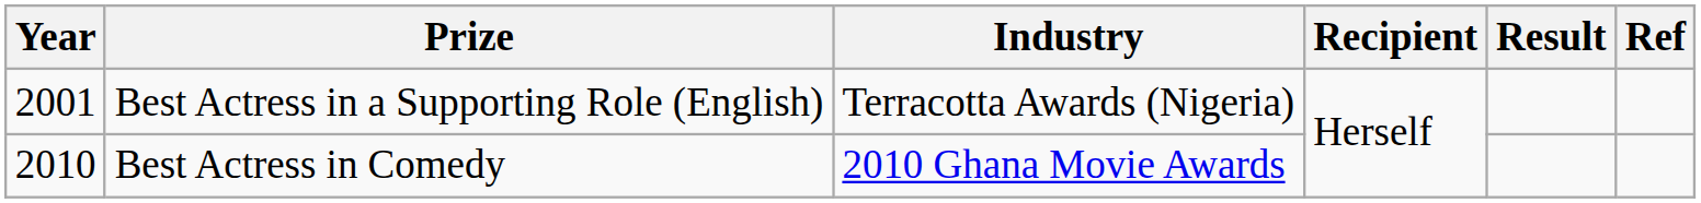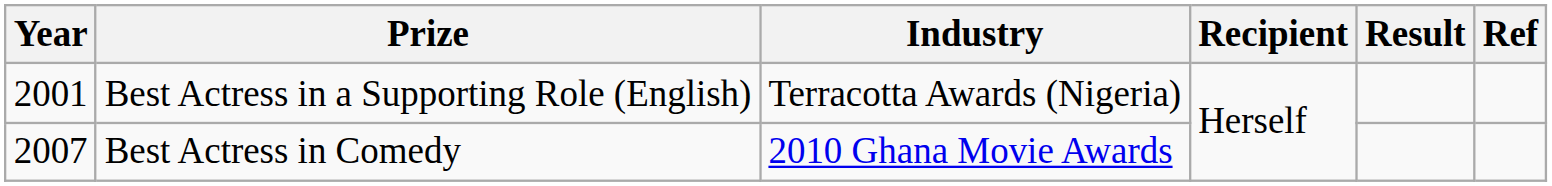 <table class="wikitable">
 <tr>
 <th>Year</th>
 <th>Prize</th>
 <th>Industry</th>
 <th>Recipient</th>
 <th>Result</th>
 <th>Ref</th>
 </tr>
 <tr>
 <td rowspan="1">2001</td>
 <td rowspan="1">Best Actress in a Supporting Role (English)</td>
 <td rowspan="1">Terracotta Awards (Nigeria)</td>
 <td rowspan="2">Herself</td>
 <td></td>
 <td></td>
 </tr>
 <tr>
-<td rowspan="1">2010</td>
+<td rowspan="1">2007</td>
 <td rowspan="1">Best Actress in Comedy</td>
 <td rowspan="1"><a href='#'>2010 Ghana Movie Awards</a></td>
 <td></td>
 <td></td>
 </tr>
 </table>
